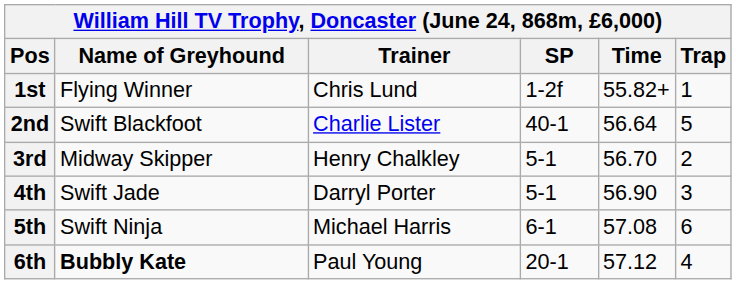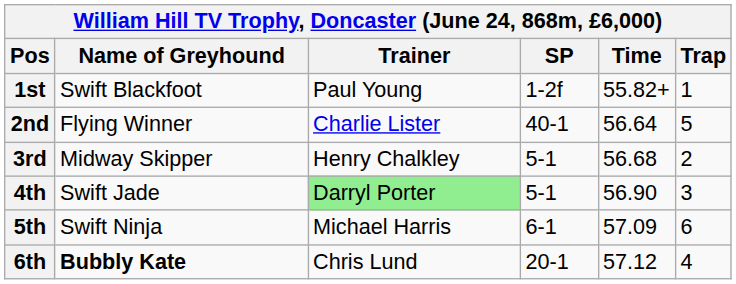 <table class="wikitable">
 <tr>
 <th colspan="6"><a href='#'>William Hill TV Trophy</a>, <a href='#'>Doncaster</a> (June 24, 868m, £6,000)</th>
 </tr>
 <tr>
 <th width=30>Pos</th>
 <th width=180>Name of Greyhound</th>
 <th width=150>Trainer</th>
 <th width=50>SP</th>
 <th width=50>Time</th>
 <th width=30>Trap</th>
 </tr>
 <tr>
 <th>1st</th>
-<td>Flying Winner</td>
-<td>Chris Lund</td>
+<td>Swift Blackfoot</td>
+<td>Paul Young</td>
 <td>1-2f</td>
 <td>55.82+</td>
 <td>1</td>
 </tr>
 <tr>
 <th>2nd</th>
-<td>Swift Blackfoot</td>
+<td>Flying Winner</td>
 <td><a href='#'>Charlie Lister</a></td>
 <td>40-1</td>
 <td>56.64</td>
 <td>5</td>
 </tr>
 <tr>
 <th>3rd</th>
 <td>Midway Skipper</td>
 <td>Henry Chalkley</td>
 <td>5-1</td>
-<td>56.70</td>
+<td>56.68</td>
 <td>2</td>
 </tr>
 <tr>
 <th>4th</th>
 <td>Swift Jade</td>
-<td>Darryl Porter</td>
+<td style="background: lightgreen;">Darryl Porter</td>
 <td>5-1</td>
 <td>56.90</td>
 <td>3</td>
 </tr>
 <tr>
 <th>5th</th>
 <td>Swift Ninja</td>
 <td>Michael Harris</td>
 <td>6-1</td>
-<td>57.08</td>
+<td>57.09</td>
 <td>6</td>
 </tr>
 <tr>
 <th>6th</th>
 <td><strong>Bubbly Kate</strong></td>
-<td>Paul Young</td>
+<td>Chris Lund</td>
 <td>20-1</td>
 <td>57.12</td>
 <td>4</td>
 </tr>
 </table>
